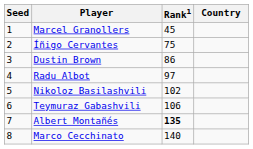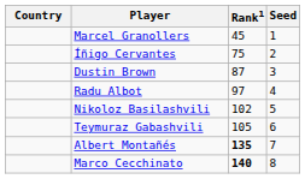 <table class="sortable wikitable">
 <tr>
-<th>Seed</th>
+<th width="70">Country</th>
 <th width="175">Player</th>
 <th>Rank<sup>1</sup></th>
-<th width="70">Country</th>
+<th>Seed</th>
 </tr>
 <tr>
-<td>1</td>
+<td></td>
 <td><a href='#'>Marcel Granollers</a></td>
 <td>45</td>
-<td></td>
+<td>1</td>
 </tr>
 <tr>
-<td>2</td>
+<td></td>
 <td><a href='#'>Íñigo Cervantes</a></td>
 <td>75</td>
-<td></td>
+<td>2</td>
 </tr>
 <tr>
+<td></td>
+<td><a href='#'>Dustin Brown</a></td>
+<td>87</td>
 <td>3</td>
-<td><a href='#'>Dustin Brown</a></td>
-<td>86</td>
-<td></td>
 </tr>
 <tr>
-<td>4</td>
+<td></td>
 <td><a href='#'>Radu Albot</a></td>
 <td>97</td>
-<td></td>
+<td>4</td>
 </tr>
 <tr>
-<td>5</td>
+<td></td>
 <td><a href='#'>Nikoloz Basilashvili</a></td>
 <td>102</td>
-<td></td>
+<td>5</td>
 </tr>
 <tr>
+<td></td>
+<td><a href='#'>Teymuraz Gabashvili</a></td>
+<td>105</td>
 <td>6</td>
-<td><a href='#'>Teymuraz Gabashvili</a></td>
-<td>106</td>
-<td></td>
 </tr>
 <tr>
-<td>7</td>
+<td></td>
 <td><a href='#'>Albert Montañés</a></td>
 <td><strong>135</strong></td>
-<td></td>
+<td>7</td>
 </tr>
 <tr>
+<td></td>
+<td><a href='#'>Marco Cecchinato</a></td>
+<td><strong>140</strong></td>
 <td>8</td>
-<td><a href='#'>Marco Cecchinato</a></td>
-<td>140</td>
-<td></td>
 </tr>
 </table>
